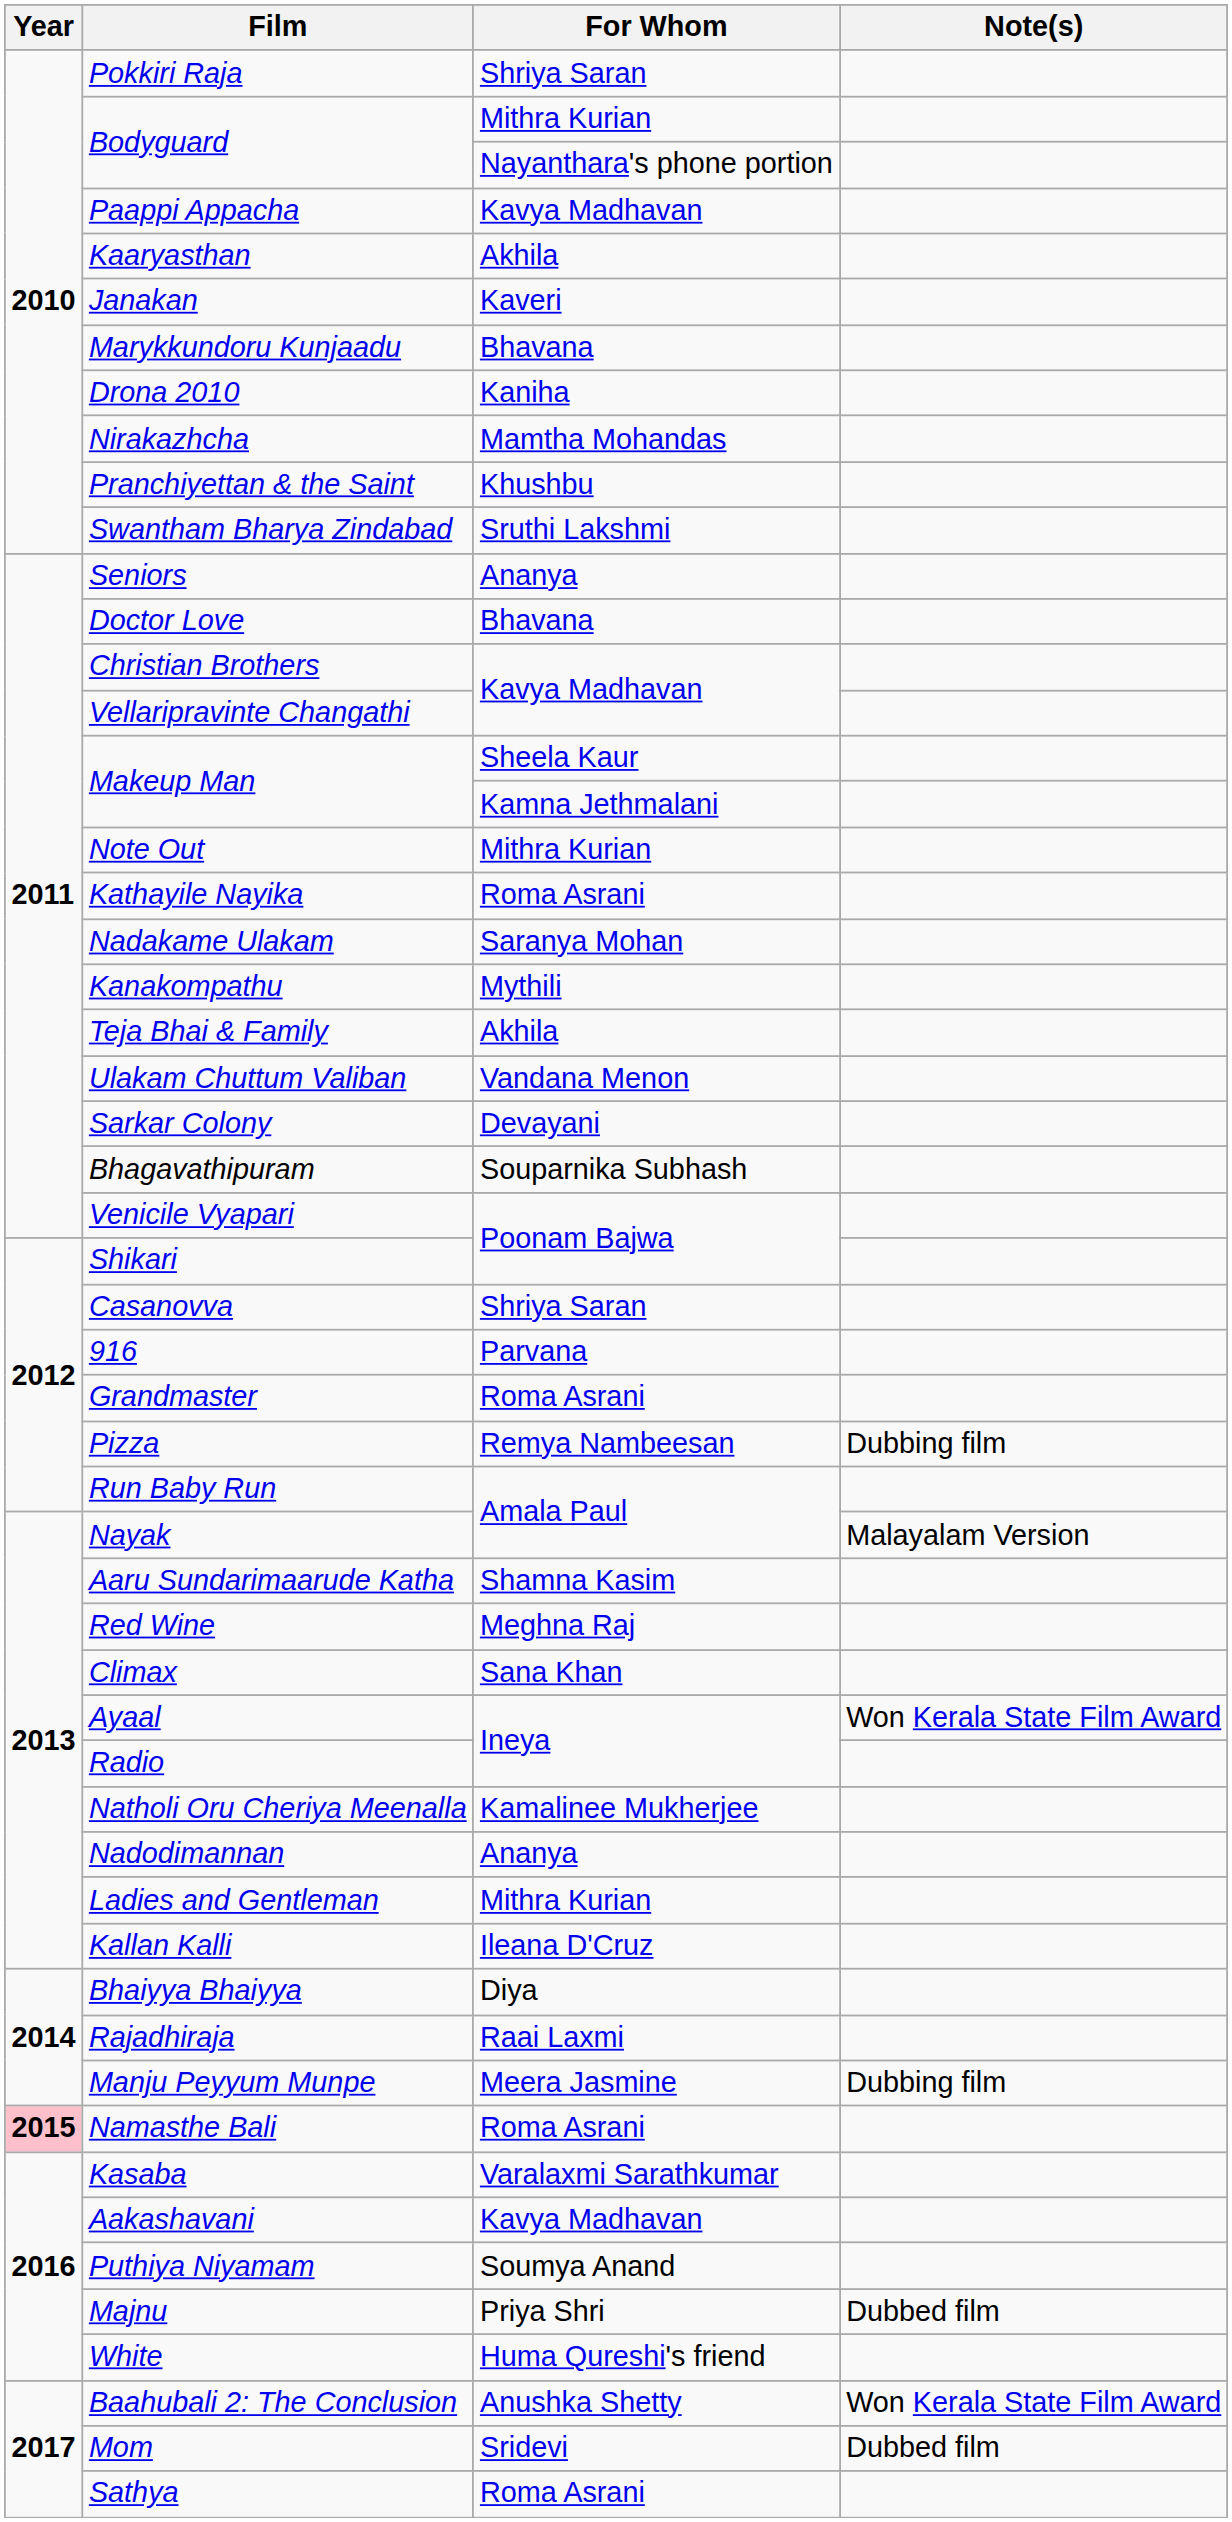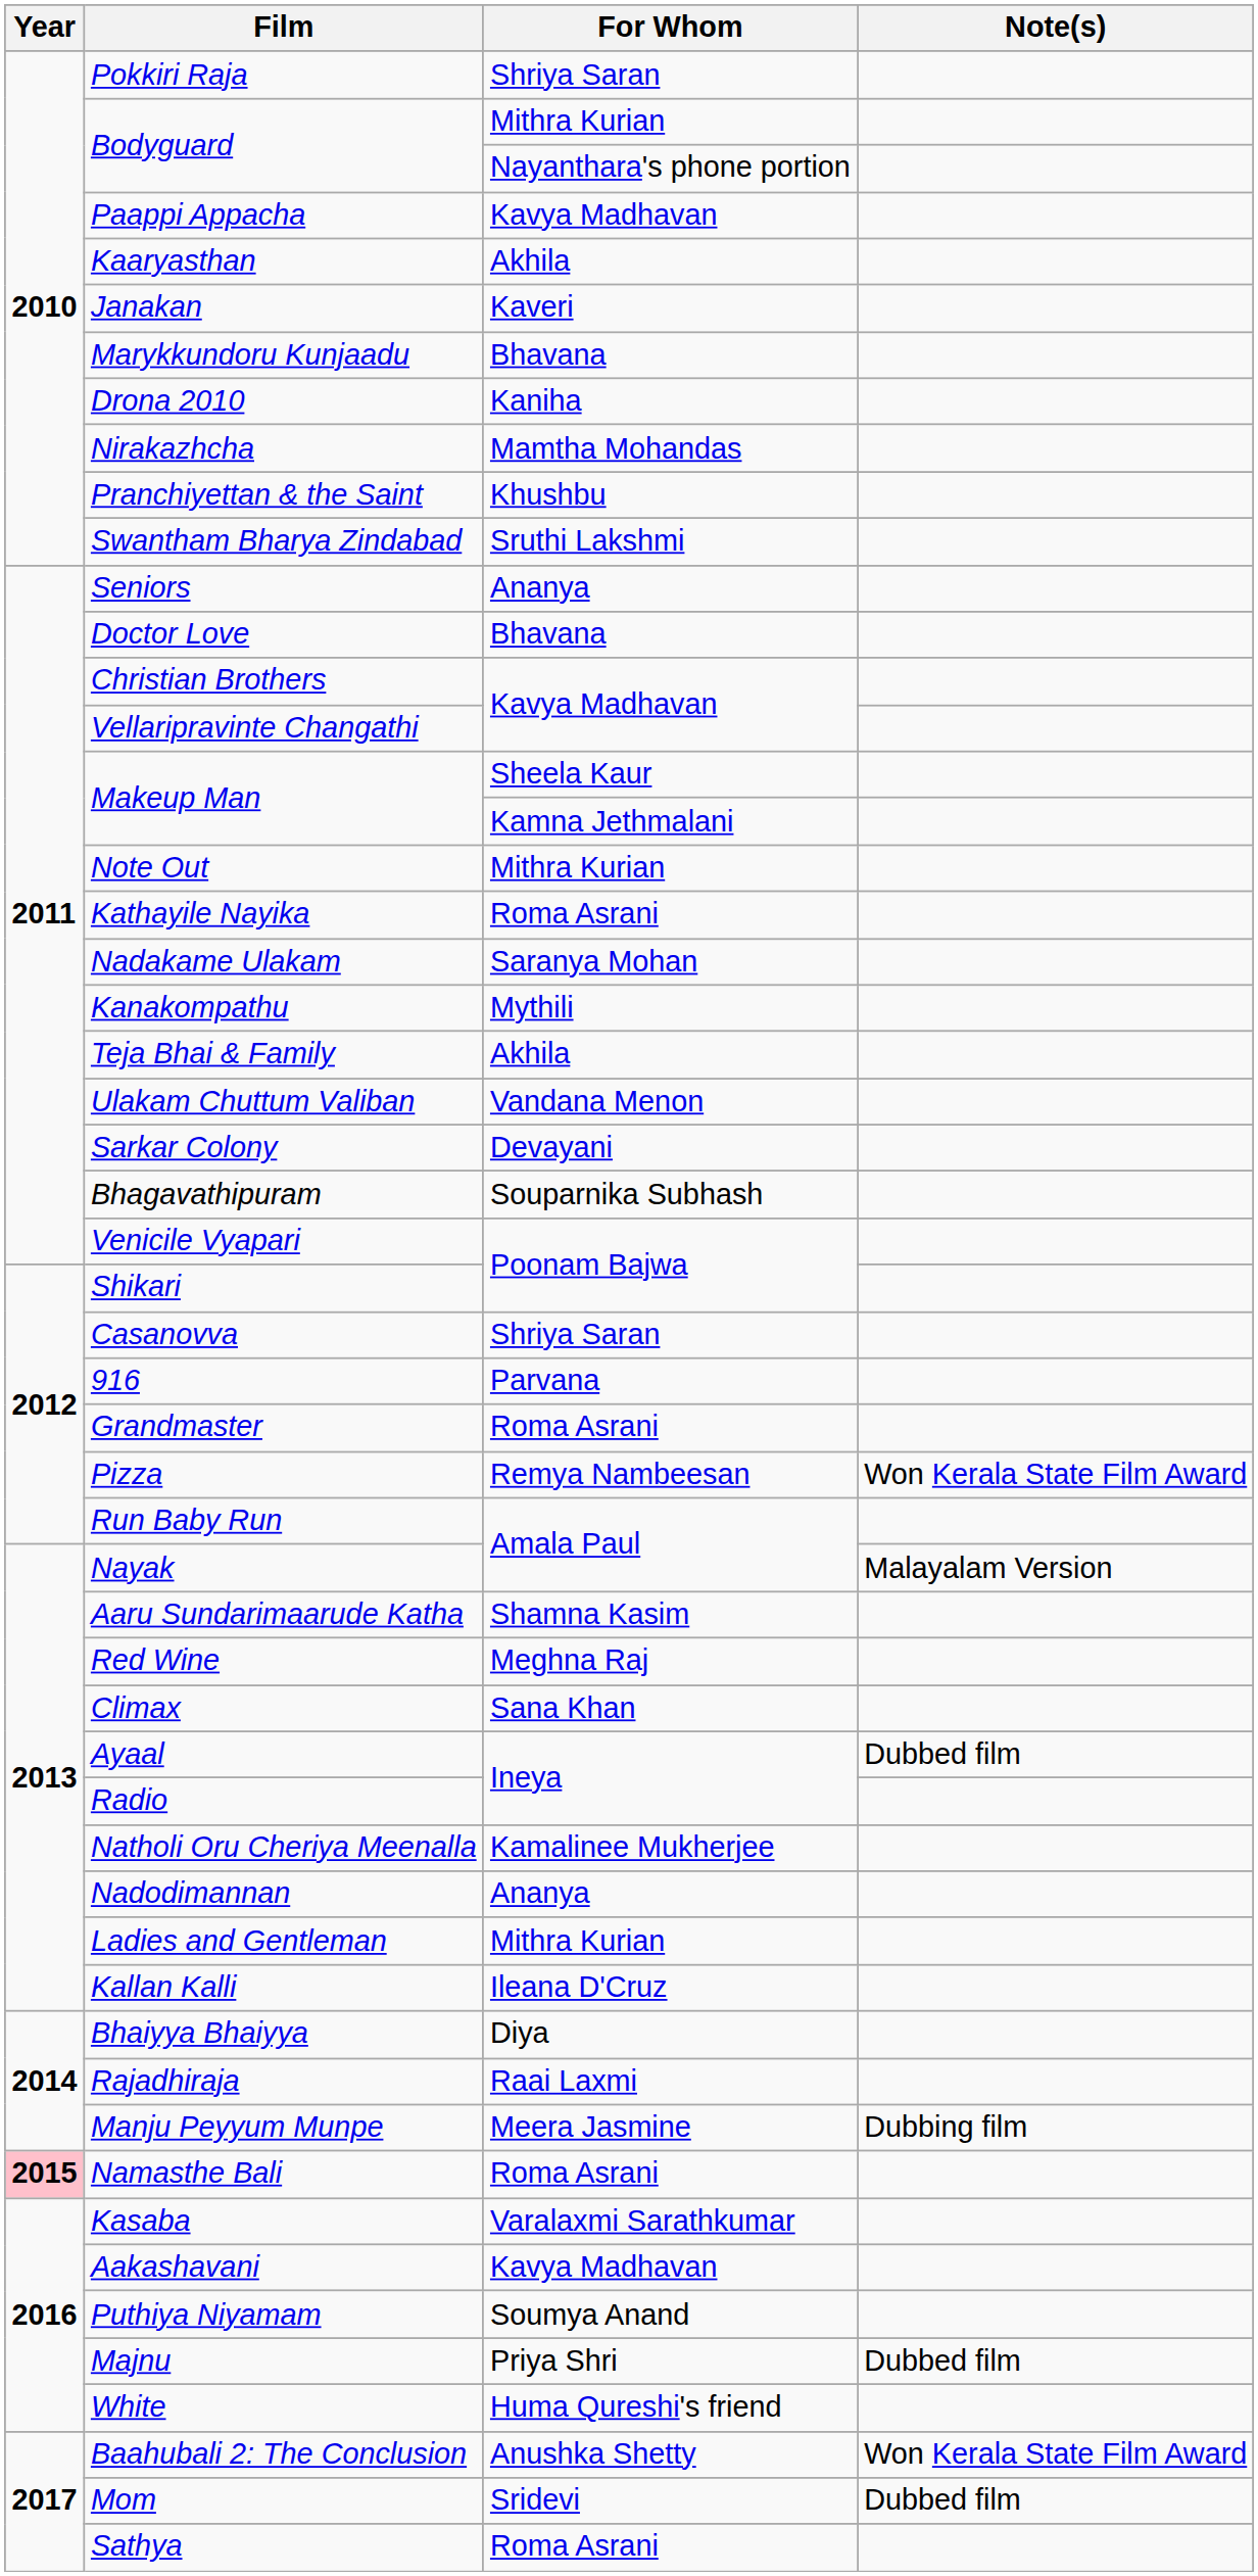 <table class="wikitable sortable">
 <tr>
 <th>Year</th>
 <th>Film</th>
 <th>For Whom</th>
 <th>Note(s)</th>
 </tr>
 <tr>
 <td row rowspan="11"><strong>2010</strong></td>
 <td><em><a href='#'>Pokkiri Raja</a></em></td>
 <td><a href='#'>Shriya Saran</a></td>
 <td></td>
 </tr>
 <tr>
 <td rowspan='2'><em><a href='#'>Bodyguard</a></em></td>
 <td><a href='#'>Mithra Kurian</a></td>
 <td></td>
 </tr>
 <tr>
 <td><a href='#'>Nayanthara</a>'s phone portion</td>
 <td></td>
 </tr>
 <tr>
 <td><em><a href='#'>Paappi Appacha</a></em></td>
 <td><a href='#'>Kavya Madhavan</a></td>
 <td></td>
 </tr>
 <tr>
 <td><em><a href='#'>Kaaryasthan</a></em></td>
 <td><a href='#'>Akhila</a></td>
 <td></td>
 </tr>
 <tr>
 <td><em><a href='#'>Janakan</a></em></td>
 <td><a href='#'>Kaveri</a></td>
 <td></td>
 </tr>
 <tr>
 <td><em><a href='#'>Marykkundoru Kunjaadu</a></em></td>
 <td><a href='#'>Bhavana</a></td>
 <td></td>
 </tr>
 <tr>
 <td><em><a href='#'>Drona 2010</a></em></td>
 <td><a href='#'>Kaniha</a></td>
 <td></td>
 </tr>
 <tr>
 <td><em><a href='#'>Nirakazhcha</a></em></td>
 <td><a href='#'>Mamtha Mohandas</a></td>
 <td></td>
 </tr>
 <tr>
 <td><em><a href='#'>Pranchiyettan & the Saint</a></em></td>
 <td><a href='#'>Khushbu</a></td>
 <td></td>
 </tr>
 <tr>
 <td><em><a href='#'>Swantham Bharya Zindabad</a></em></td>
 <td><a href='#'>Sruthi Lakshmi</a></td>
 <td></td>
 </tr>
 <tr>
 <td row rowspan="15"><strong>2011</strong></td>
 <td><em><a href='#'>Seniors</a></em></td>
 <td><a href='#'>Ananya</a></td>
 <td></td>
 </tr>
 <tr>
 <td><em><a href='#'>Doctor Love</a></em></td>
 <td><a href='#'>Bhavana</a></td>
 <td></td>
 </tr>
 <tr>
 <td><em><a href='#'>Christian Brothers</a></em></td>
 <td rowspan='2'><a href='#'>Kavya Madhavan</a></td>
 <td></td>
 </tr>
 <tr>
 <td><em><a href='#'>Vellaripravinte Changathi</a></em></td>
 <td></td>
 </tr>
 <tr>
 <td rowspan='2'><em><a href='#'>Makeup Man</a></em></td>
 <td><a href='#'>Sheela Kaur</a></td>
 <td></td>
 </tr>
 <tr>
 <td><a href='#'>Kamna Jethmalani</a></td>
 <td></td>
 </tr>
 <tr>
 <td><em><a href='#'>Note Out</a></em></td>
 <td><a href='#'>Mithra Kurian</a></td>
 <td></td>
 </tr>
 <tr>
 <td><em><a href='#'>Kathayile Nayika</a></em></td>
 <td><a href='#'>Roma Asrani</a></td>
 <td></td>
 </tr>
 <tr>
 <td><em><a href='#'>Nadakame Ulakam</a></em></td>
 <td><a href='#'>Saranya Mohan</a></td>
 <td></td>
 </tr>
 <tr>
 <td><em><a href='#'>Kanakompathu</a></em></td>
 <td><a href='#'>Mythili</a></td>
 <td></td>
 </tr>
 <tr>
 <td><em><a href='#'>Teja Bhai & Family</a></em></td>
 <td><a href='#'>Akhila</a></td>
 <td></td>
 </tr>
 <tr>
 <td><em><a href='#'>Ulakam Chuttum Valiban</a></em></td>
 <td><a href='#'>Vandana Menon</a></td>
 <td></td>
 </tr>
 <tr>
 <td><em><a href='#'>Sarkar Colony</a></em></td>
 <td><a href='#'>Devayani</a></td>
 <td></td>
 </tr>
 <tr>
 <td><em>Bhagavathipuram</em></td>
 <td>Souparnika Subhash</td>
 <td></td>
 </tr>
 <tr>
 <td><em><a href='#'>Venicile Vyapari</a></em></td>
 <td rowspan='2'><a href='#'>Poonam Bajwa</a></td>
 <td></td>
 </tr>
 <tr>
 <td rowspan='6'><strong>2012</strong></td>
 <td><em><a href='#'>Shikari</a></em></td>
 <td></td>
 </tr>
 <tr>
 <td><em><a href='#'>Casanovva</a></em></td>
 <td><a href='#'>Shriya Saran</a></td>
 <td></td>
 </tr>
 <tr>
 <td><em><a href='#'>916</a></em></td>
 <td><a href='#'>Parvana</a></td>
 <td></td>
 </tr>
 <tr>
 <td><em><a href='#'>Grandmaster</a></em></td>
 <td><a href='#'>Roma Asrani</a></td>
 <td></td>
 </tr>
 <tr>
 <td><em><a href='#'>Pizza</a></em></td>
 <td><a href='#'>Remya Nambeesan</a></td>
-<td>Dubbing film</td>
+<td>Won <a href='#'>Kerala State Film Award</a></td>
 </tr>
 <tr>
 <td><em><a href='#'>Run Baby Run</a></em></td>
 <td rowspan='2'><a href='#'>Amala Paul</a></td>
 <td></td>
 </tr>
 <tr>
 <td row rowspan="10"><strong>2013</strong></td>
 <td><em><a href='#'>Nayak</a></em></td>
 <td>Malayalam Version</td>
 </tr>
 <tr>
 <td><em><a href='#'>Aaru Sundarimaarude Katha</a></em></td>
 <td><a href='#'>Shamna Kasim</a></td>
 <td></td>
 </tr>
 <tr>
 <td><em><a href='#'>Red Wine</a></em></td>
 <td><a href='#'>Meghna Raj</a></td>
 <td></td>
 </tr>
 <tr>
 <td><em><a href='#'>Climax</a></em></td>
 <td><a href='#'>Sana Khan</a></td>
 <td></td>
 </tr>
 <tr>
 <td><em><a href='#'>Ayaal</a></em></td>
 <td rowspan='2'><a href='#'>Ineya</a></td>
-<td>Won <a href='#'>Kerala State Film Award</a></td>
+<td>Dubbed film</td>
 </tr>
 <tr>
 <td><em><a href='#'>Radio</a></em></td>
 <td></td>
 </tr>
 <tr>
 <td><em><a href='#'>Natholi Oru Cheriya Meenalla</a></em></td>
 <td><a href='#'>Kamalinee Mukherjee</a></td>
 <td></td>
 </tr>
 <tr>
 <td><em><a href='#'>Nadodimannan</a></em></td>
 <td><a href='#'>Ananya</a></td>
 <td></td>
 </tr>
 <tr>
 <td><em><a href='#'>Ladies and Gentleman</a></em></td>
 <td><a href='#'>Mithra Kurian</a></td>
 <td></td>
 </tr>
 <tr>
 <td><em><a href='#'>Kallan Kalli</a></em></td>
 <td><a href='#'>Ileana D'Cruz</a></td>
 <td></td>
 </tr>
 <tr>
 <td row rowspan="3"><strong>2014</strong></td>
 <td><em><a href='#'>Bhaiyya Bhaiyya</a></em></td>
 <td>Diya</td>
 <td></td>
 </tr>
 <tr>
 <td><em><a href='#'>Rajadhiraja</a></em></td>
 <td><a href='#'>Raai Laxmi</a></td>
 <td></td>
 </tr>
 <tr>
 <td><em><a href='#'>Manju Peyyum Munpe</a></em></td>
 <td><a href='#'>Meera Jasmine</a></td>
 <td>Dubbing film</td>
 </tr>
 <tr>
 <td style="background: pink;"><strong>2015</strong></td>
 <td><em><a href='#'>Namasthe Bali</a></em></td>
 <td><a href='#'>Roma Asrani</a></td>
 <td></td>
 </tr>
 <tr>
 <td row rowspan='5'><strong>2016</strong></td>
 <td><em><a href='#'>Kasaba</a></em></td>
 <td><a href='#'>Varalaxmi Sarathkumar</a></td>
 <td></td>
 </tr>
 <tr>
 <td><em><a href='#'>Aakashavani</a></em></td>
 <td><a href='#'>Kavya Madhavan</a></td>
 <td></td>
 </tr>
 <tr>
 <td><em><a href='#'>Puthiya Niyamam</a></em></td>
 <td>Soumya Anand</td>
 <td></td>
 </tr>
 <tr>
 <td><em><a href='#'>Majnu</a></em></td>
 <td>Priya Shri</td>
 <td>Dubbed film</td>
 </tr>
 <tr>
 <td><em><a href='#'>White</a></em></td>
 <td><a href='#'>Huma Qureshi</a>'s friend</td>
 <td></td>
 </tr>
 <tr>
 <td row rowspan="3"><strong>2017</strong></td>
 <td><em><a href='#'>Baahubali 2: The Conclusion</a></em></td>
 <td><a href='#'>Anushka Shetty</a></td>
 <td>Won <a href='#'>Kerala State Film Award</a></td>
 </tr>
 <tr>
 <td><a href='#'><em>Mom</em></a></td>
 <td><a href='#'>Sridevi</a></td>
 <td>Dubbed film</td>
 </tr>
 <tr>
 <td><a href='#'><em>Sathya</em></a></td>
 <td><a href='#'>Roma Asrani</a></td>
 <td></td>
 </tr>
 </table>
